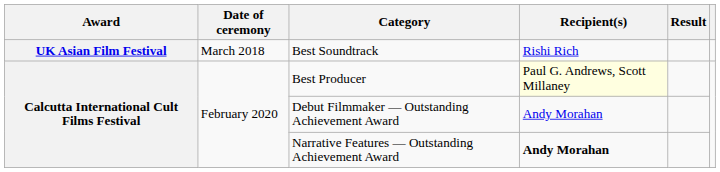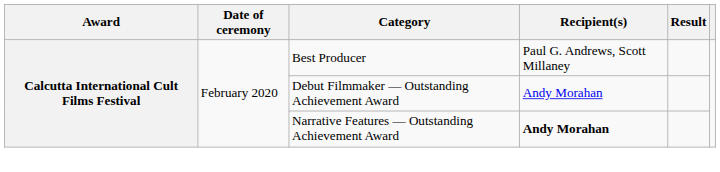 <table class="wikitable plainrowheaders sortable">
 <tr>
 <th scope="col">Award</th>
 <th scope="col">Date of ceremony</th>
 <th scope="col">Category</th>
 <th scope="col">Recipient(s)</th>
 <th scope="col">Result</th>
 <th scope="col" class="unsortable"></th>
 </tr>
 <tr>
-<th scope="row"><a href='#'>UK Asian Film Festival</a></th>
-<td>March 2018</td>
-<td>Best Soundtrack</td>
-<td><a href='#'>Rishi Rich</a></td>
-<td></td>
-<td style="text-align:center;"></td>
-</tr>
-<tr>
 <th scope="row" rowspan="3">Calcutta International Cult Films Festival</th>
 <td rowspan="3">February 2020</td>
 <td>Best Producer</td>
-<td style="background: lightyellow;">Paul G. Andrews, Scott Millaney</td>
+<td>Paul G. Andrews, Scott Millaney</td>
 <td></td>
 <td style="text-align:center;" rowspan="3"></td>
 </tr>
 <tr>
 <td>Debut Filmmaker — Outstanding Achievement Award</td>
 <td><a href='#'>Andy Morahan</a></td>
 <td></td>
 </tr>
 <tr>
 <td>Narrative Features — Outstanding Achievement Award</td>
 <td><strong>Andy Morahan</strong></td>
 <td></td>
 </tr>
 </table>
